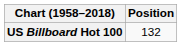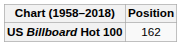 <table class="wikitable plainrowheaders plainrowheaders" style="text-align:center">
 <tr>
 <th scope="col">Chart (1958–2018)</th>
 <th scope="col">Position</th>
 </tr>
 <tr>
 <th scope="row">US <em>Billboard</em> Hot 100</th>
-<td>132</td>
+<td>162</td>
 </tr>
 </table>
